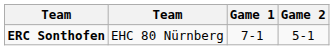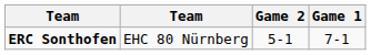 <table class="wikitable">
 <tr>
 <th>Team</th>
 <th>Team</th>
+<th>Game 2</th>
 <th>Game 1</th>
-<th>Game 2</th>
 </tr>
 <tr>
 <td><strong>ERC Sonthofen</strong></td>
 <td>EHC 80 Nürnberg</td>
+<td align="center">5-1</td>
 <td align="center">7-1</td>
-<td align="center">5-1</td>
 </tr>
 </table>
